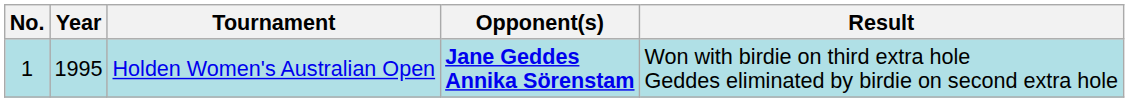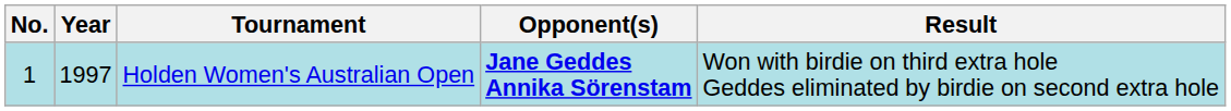 <table class="wikitable" style="font-size:95%;">
 <tr>
 <th>No.</th>
 <th>Year</th>
 <th>Tournament</th>
 <th>Opponent(s)</th>
 <th>Result</th>
 </tr>
 <tr style="background:#B0E0E6;">
 <td align=center>1</td>
-<td>1995</td>
+<td>1997</td>
 <td><a href='#'>Holden Women's Australian Open</a></td>
 <td><strong> <a href='#'>Jane Geddes</a><br> <a href='#'>Annika Sörenstam</a></strong></td>
 <td>Won with birdie on third extra hole<br>Geddes eliminated by birdie on second extra hole</td>
 </tr>
 </table>
